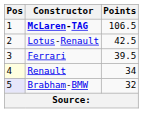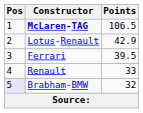 <table class="wikitable" style="font-size: 95%;">
 <tr>
 <th>Pos</th>
 <th>Constructor</th>
 <th>Points</th>
 </tr>
 <tr>
 <td>1</td>
 <td> <strong><a href='#'>McLaren</a>-<a href='#'>TAG</a></strong></td>
 <td align="right">106.5</td>
 </tr>
 <tr>
 <td>2</td>
 <td> <a href='#'>Lotus</a>-<a href='#'>Renault</a></td>
-<td align="right">42.5</td>
+<td align="right">42.9</td>
 </tr>
 <tr>
 <td>3</td>
 <td> <a href='#'>Ferrari</a></td>
 <td align="right">39.5</td>
 </tr>
 <tr>
-<td style="background: lightyellow;">4</td>
+<td>4</td>
 <td> <a href='#'>Renault</a></td>
-<td align="right">34</td>
+<td align="right">33</td>
 </tr>
 <tr>
 <td style="background: lavender;">5</td>
 <td> <a href='#'>Brabham</a>-<a href='#'>BMW</a></td>
 <td align="right">32</td>
 </tr>
 <tr>
 <th colspan=4>Source: </th>
 </tr>
 </table>
